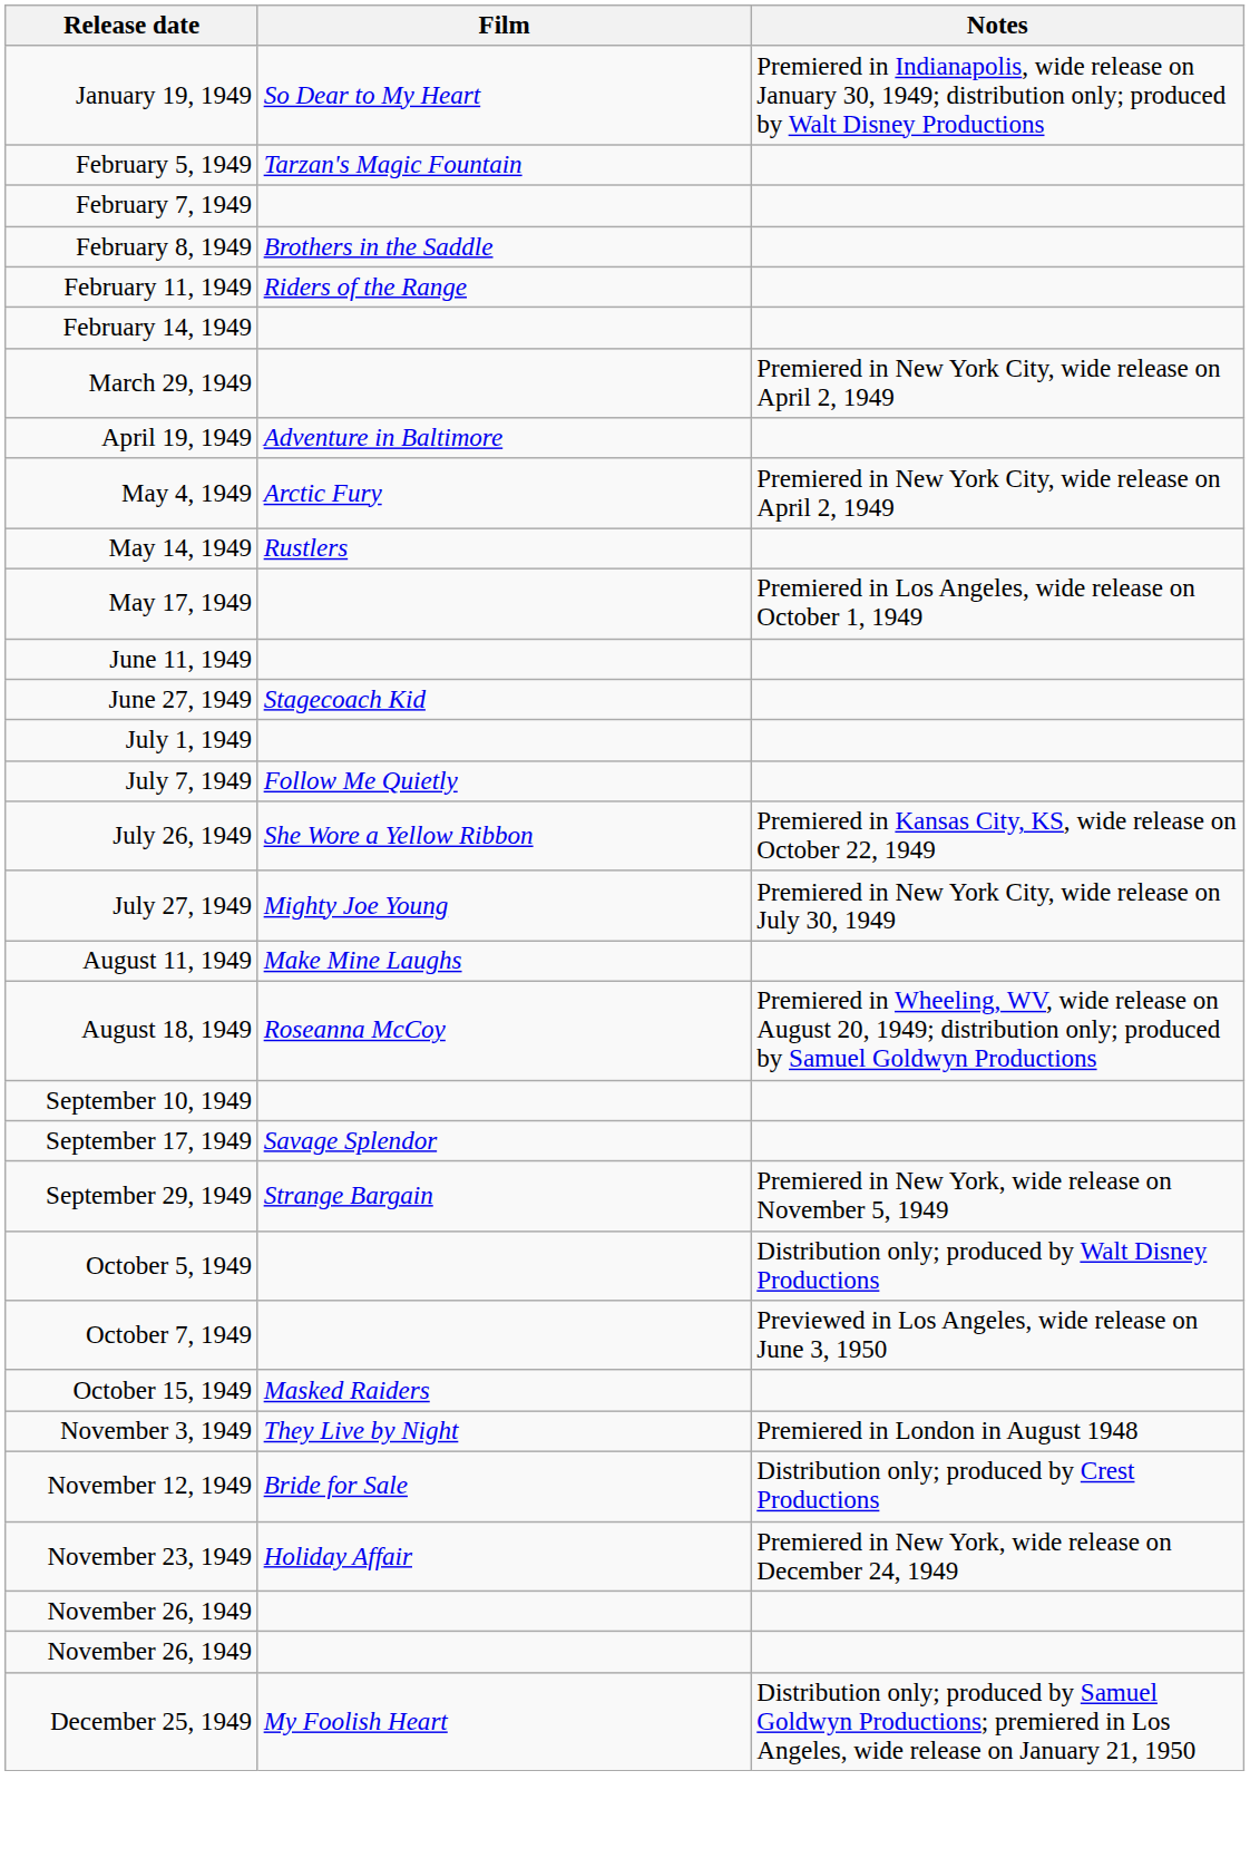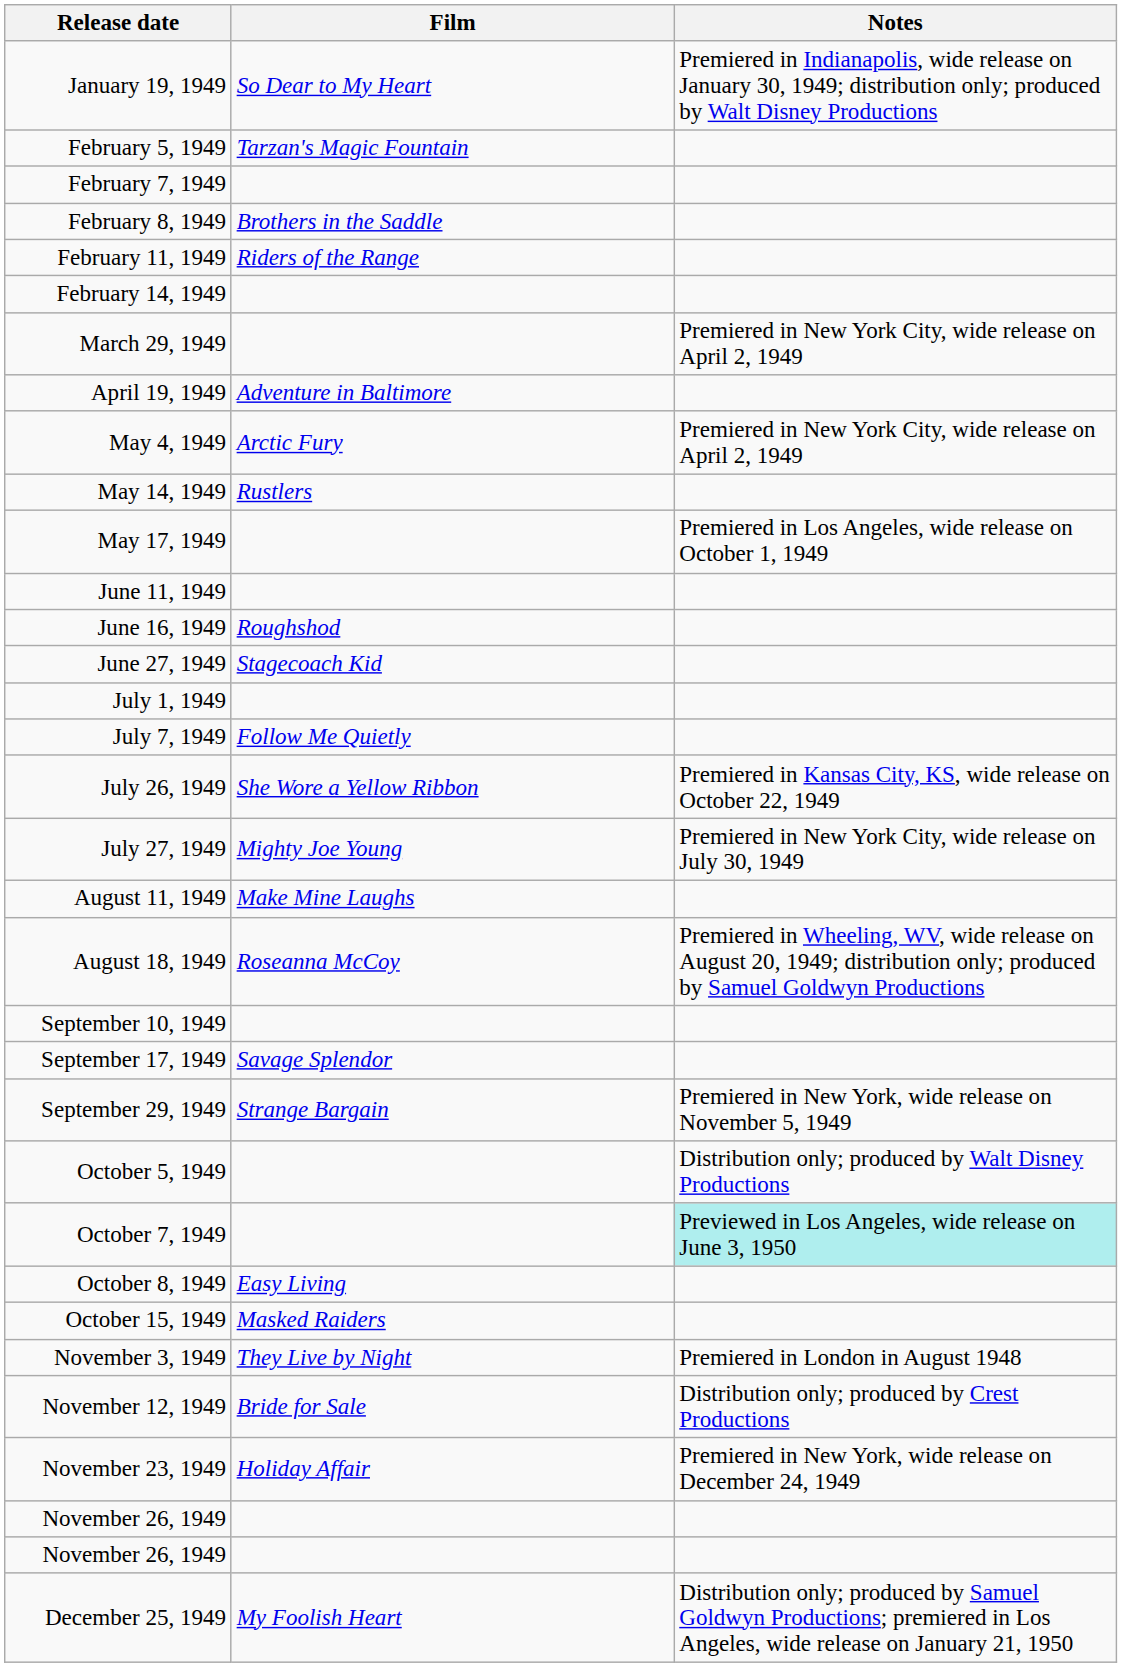 <table class="wikitable sortable plainrowheaders">
 <tr>
 <th scope="col" style="width:150px">Release date</th>
 <th scope="col" style="width:300px">Film</th>
 <th scope="col" style="width:300px" class="unsortable">Notes</th>
 </tr>
 <tr>
 <td style="text-align:right;">January 19, 1949</td>
 <td><em><a href='#'>So Dear to My Heart</a></em></td>
 <td>Premiered in <a href='#'>Indianapolis</a>, wide release on January 30, 1949; distribution only; produced by <a href='#'>Walt Disney Productions</a></td>
 </tr>
 <tr>
 <td style="text-align:right;">February 5, 1949</td>
 <td><em><a href='#'>Tarzan's Magic Fountain</a></em></td>
 <td></td>
 </tr>
 <tr>
 <td style="text-align:right;">February 7, 1949</td>
 <td><em></em></td>
 <td></td>
 </tr>
 <tr>
 <td style="text-align:right;">February 8, 1949</td>
 <td><em><a href='#'>Brothers in the Saddle</a></em></td>
 <td></td>
 </tr>
 <tr>
 <td style="text-align:right;">February 11, 1949</td>
 <td><em><a href='#'>Riders of the Range</a></em></td>
 <td></td>
 </tr>
 <tr>
 <td style="text-align:right;">February 14, 1949</td>
 <td><em></em></td>
 <td></td>
 </tr>
 <tr>
 <td style="text-align:right;">March 29, 1949</td>
 <td><em></em></td>
 <td>Premiered in New York City, wide release on April 2, 1949</td>
 </tr>
 <tr>
 <td style="text-align:right;">April 19, 1949</td>
 <td><em><a href='#'>Adventure in Baltimore</a></em></td>
 <td></td>
 </tr>
 <tr>
 <td style="text-align:right;">May 4, 1949</td>
 <td><em><a href='#'>Arctic Fury</a></em></td>
 <td>Premiered in New York City, wide release on April 2, 1949</td>
 </tr>
 <tr>
 <td style="text-align:right;">May 14, 1949</td>
 <td><em><a href='#'>Rustlers</a></em></td>
 <td></td>
 </tr>
 <tr>
 <td style="text-align:right;">May 17, 1949</td>
 <td><em></em></td>
 <td>Premiered in Los Angeles, wide release on October 1, 1949</td>
 </tr>
 <tr>
 <td style="text-align:right;">June 11, 1949</td>
 <td><em></em></td>
 <td></td>
 </tr>
 <tr>
+<td style="text-align:right;">June 16, 1949</td>
+<td><em><a href='#'>Roughshod</a></em></td>
+<td></td>
+</tr>
+<tr>
 <td style="text-align:right;">June 27, 1949</td>
 <td><em><a href='#'>Stagecoach Kid</a></em></td>
 <td></td>
 </tr>
 <tr>
 <td style="text-align:right;">July 1, 1949</td>
 <td><em></em></td>
 <td></td>
 </tr>
 <tr>
 <td style="text-align:right;">July 7, 1949</td>
 <td><em><a href='#'>Follow Me Quietly</a></em></td>
 <td></td>
 </tr>
 <tr>
 <td style="text-align:right;">July 26, 1949</td>
 <td><em><a href='#'>She Wore a Yellow Ribbon</a></em></td>
 <td>Premiered in <a href='#'>Kansas City, KS</a>, wide release on October 22, 1949</td>
 </tr>
 <tr>
 <td style="text-align:right;">July 27, 1949</td>
 <td><em><a href='#'>Mighty Joe Young</a></em></td>
 <td>Premiered in New York City, wide release on July 30, 1949</td>
 </tr>
 <tr>
 <td style="text-align:right;">August 11, 1949</td>
 <td><em><a href='#'>Make Mine Laughs</a></em></td>
 <td></td>
 </tr>
 <tr>
 <td style="text-align:right;">August 18, 1949</td>
 <td><em><a href='#'>Roseanna McCoy</a></em></td>
 <td>Premiered in <a href='#'>Wheeling, WV</a>, wide release on August 20, 1949; distribution only; produced by <a href='#'>Samuel Goldwyn Productions</a></td>
 </tr>
 <tr>
 <td style="text-align:right;">September 10, 1949</td>
 <td><em></em></td>
 <td></td>
 </tr>
 <tr>
 <td style="text-align:right;">September 17, 1949</td>
 <td><em><a href='#'>Savage Splendor</a></em></td>
 <td></td>
 </tr>
 <tr>
 <td style="text-align:right;">September 29, 1949</td>
 <td><em><a href='#'>Strange Bargain</a></em></td>
 <td>Premiered in New York, wide release on November 5, 1949</td>
 </tr>
 <tr>
 <td style="text-align:right;">October 5, 1949</td>
 <td><em></em></td>
 <td>Distribution only; produced by <a href='#'>Walt Disney Productions</a></td>
 </tr>
 <tr>
 <td style="text-align:right;">October 7, 1949</td>
 <td><em></em></td>
-<td>Previewed in Los Angeles, wide release on June 3, 1950</td>
+<td style="background: paleturquoise;">Previewed in Los Angeles, wide release on June 3, 1950</td>
+</tr>
+<tr>
+<td style="text-align:right;">October 8, 1949</td>
+<td><em><a href='#'>Easy Living</a></em></td>
+<td></td>
 </tr>
 <tr>
 <td style="text-align:right;">October 15, 1949</td>
 <td><em><a href='#'>Masked Raiders</a></em></td>
 <td></td>
 </tr>
 <tr>
 <td style="text-align:right;">November 3, 1949</td>
 <td><em><a href='#'>They Live by Night</a></em></td>
 <td>Premiered in London in August 1948</td>
 </tr>
 <tr>
 <td style="text-align:right;">November 12, 1949</td>
 <td><em><a href='#'>Bride for Sale</a></em></td>
 <td>Distribution only; produced by <a href='#'>Crest Productions</a></td>
 </tr>
 <tr>
 <td style="text-align:right;">November 23, 1949</td>
 <td><em><a href='#'>Holiday Affair</a></em></td>
 <td>Premiered in New York, wide release on December 24, 1949</td>
 </tr>
 <tr>
 <td style="text-align:right;">November 26, 1949</td>
 <td><em></em></td>
 <td></td>
 </tr>
 <tr>
 <td style="text-align:right;">November 26, 1949</td>
 <td><em></em></td>
 <td></td>
 </tr>
 <tr>
 <td style="text-align:right;">December 25, 1949</td>
 <td><em><a href='#'>My Foolish Heart</a></em></td>
 <td>Distribution only; produced by <a href='#'>Samuel Goldwyn Productions</a>; premiered in Los Angeles, wide release on January 21, 1950</td>
 </tr>
 </table>
